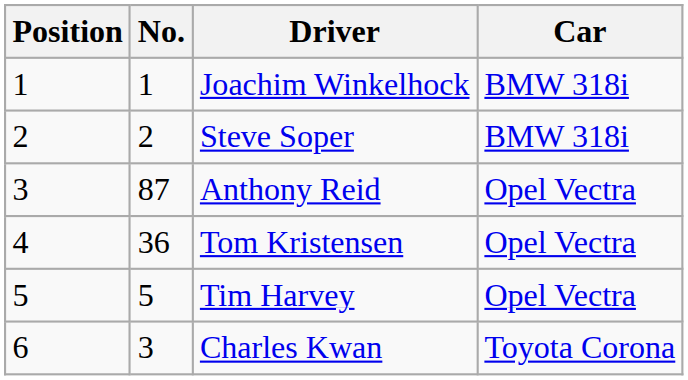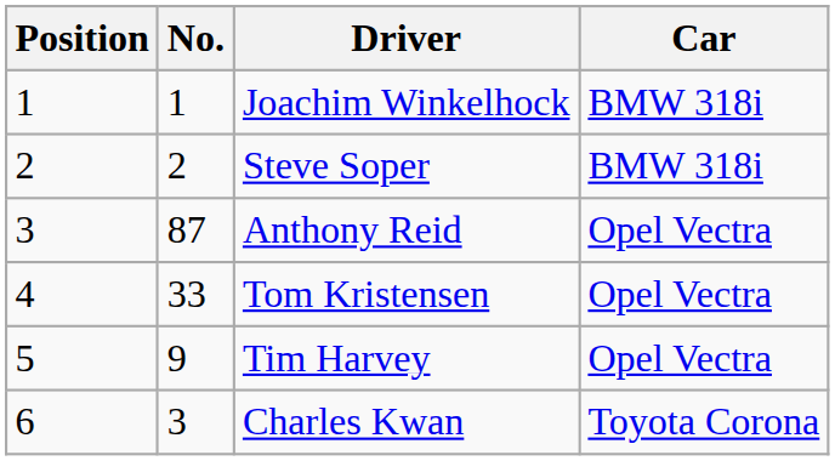 <table class="wikitable" style="font-size:95%">
 <tr>
 <th>Position</th>
 <th>No.</th>
 <th>Driver</th>
 <th>Car</th>
 </tr>
 <tr>
 <td>1</td>
 <td>1</td>
 <td><a href='#'>Joachim Winkelhock</a></td>
 <td><a href='#'>BMW 318i</a></td>
 </tr>
 <tr>
 <td>2</td>
 <td>2</td>
 <td><a href='#'>Steve Soper</a></td>
 <td><a href='#'>BMW 318i</a></td>
 </tr>
 <tr>
 <td>3</td>
 <td>87</td>
 <td><a href='#'>Anthony Reid</a></td>
 <td><a href='#'>Opel Vectra</a></td>
 </tr>
 <tr>
 <td>4</td>
-<td>36</td>
+<td>33</td>
 <td><a href='#'>Tom Kristensen</a></td>
 <td><a href='#'>Opel Vectra</a></td>
 </tr>
 <tr>
 <td>5</td>
-<td>5</td>
+<td>9</td>
 <td><a href='#'>Tim Harvey</a></td>
 <td><a href='#'>Opel Vectra</a></td>
 </tr>
 <tr>
 <td>6</td>
 <td>3</td>
 <td><a href='#'>Charles Kwan</a></td>
 <td><a href='#'>Toyota Corona</a></td>
 </tr>
 </table>
